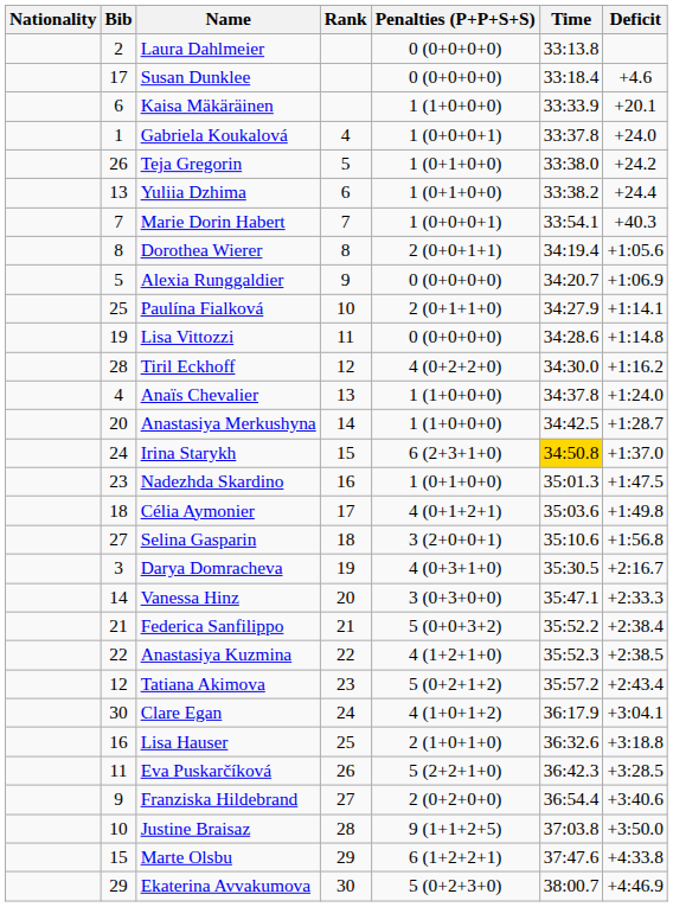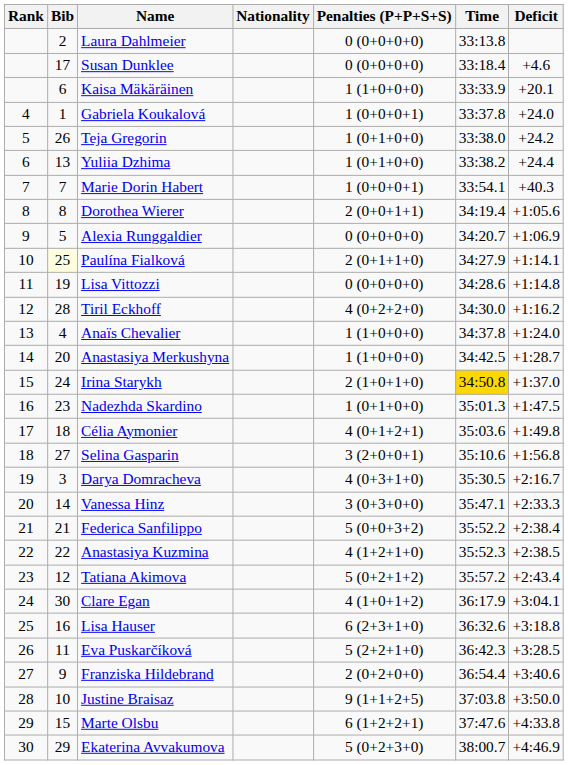 <table class="wikitable sortable" style="text-align:center">
 <tr>
-<th>Nationality</th>
+<th>Rank</th>
 <th>Bib</th>
 <th>Name</th>
-<th>Rank</th>
+<th>Nationality</th>
 <th>Penalties (P+P+S+S)</th>
 <th>Time</th>
 <th>Deficit</th>
 </tr>
 <tr>
-<td align=left></td>
+<td></td>
 <td>2</td>
 <td align=left><a href='#'>Laura Dahlmeier</a></td>
-<td></td>
+<td align=left></td>
 <td>0 (0+0+0+0)</td>
 <td>33:13.8</td>
 <td></td>
 </tr>
 <tr>
-<td align=left></td>
+<td></td>
 <td>17</td>
 <td align=left><a href='#'>Susan Dunklee</a></td>
-<td></td>
+<td align=left></td>
 <td>0 (0+0+0+0)</td>
 <td>33:18.4</td>
 <td>+4.6</td>
 </tr>
 <tr>
-<td align=left></td>
+<td></td>
 <td>6</td>
 <td align=left><a href='#'>Kaisa Mäkäräinen</a></td>
-<td></td>
+<td align=left></td>
 <td>1 (1+0+0+0)</td>
 <td>33:33.9</td>
 <td>+20.1</td>
 </tr>
 <tr>
-<td align=left></td>
+<td>4</td>
 <td>1</td>
 <td align=left><a href='#'>Gabriela Koukalová</a></td>
-<td>4</td>
+<td align=left></td>
 <td>1 (0+0+0+1)</td>
 <td>33:37.8</td>
 <td>+24.0</td>
 </tr>
 <tr>
-<td align=left></td>
+<td>5</td>
 <td>26</td>
 <td align=left><a href='#'>Teja Gregorin</a></td>
-<td>5</td>
+<td align=left></td>
 <td>1 (0+1+0+0)</td>
 <td>33:38.0</td>
 <td>+24.2</td>
 </tr>
 <tr>
-<td align=left></td>
+<td>6</td>
 <td>13</td>
 <td align=left><a href='#'>Yuliia Dzhima</a></td>
-<td>6</td>
+<td align=left></td>
 <td>1 (0+1+0+0)</td>
 <td>33:38.2</td>
 <td>+24.4</td>
 </tr>
 <tr>
-<td align=left></td>
+<td>7</td>
 <td>7</td>
 <td align=left><a href='#'>Marie Dorin Habert</a></td>
-<td>7</td>
+<td align=left></td>
 <td>1 (0+0+0+1)</td>
 <td>33:54.1</td>
 <td>+40.3</td>
 </tr>
 <tr>
-<td align=left></td>
+<td>8</td>
 <td>8</td>
 <td align=left><a href='#'>Dorothea Wierer</a></td>
-<td>8</td>
+<td align=left></td>
 <td>2 (0+0+1+1)</td>
 <td>34:19.4</td>
 <td>+1:05.6</td>
 </tr>
 <tr>
-<td align=left></td>
+<td>9</td>
 <td>5</td>
 <td align=left><a href='#'>Alexia Runggaldier</a></td>
-<td>9</td>
+<td align=left></td>
 <td>0 (0+0+0+0)</td>
 <td>34:20.7</td>
 <td>+1:06.9</td>
 </tr>
 <tr>
+<td>10</td>
+<td style="background: lightyellow;">25</td>
+<td align=left><a href='#'>Paulína Fialková</a></td>
 <td align=left></td>
-<td>25</td>
-<td align=left><a href='#'>Paulína Fialková</a></td>
-<td>10</td>
 <td>2 (0+1+1+0)</td>
 <td>34:27.9</td>
 <td>+1:14.1</td>
 </tr>
 <tr>
-<td align=left></td>
+<td>11</td>
 <td>19</td>
 <td align=left><a href='#'>Lisa Vittozzi</a></td>
-<td>11</td>
+<td align=left></td>
 <td>0 (0+0+0+0)</td>
 <td>34:28.6</td>
 <td>+1:14.8</td>
 </tr>
 <tr>
-<td align=left></td>
+<td>12</td>
 <td>28</td>
 <td align=left><a href='#'>Tiril Eckhoff</a></td>
-<td>12</td>
+<td align=left></td>
 <td>4 (0+2+2+0)</td>
 <td>34:30.0</td>
 <td>+1:16.2</td>
 </tr>
 <tr>
-<td align=left></td>
+<td>13</td>
 <td>4</td>
 <td align=left><a href='#'>Anaïs Chevalier</a></td>
-<td>13</td>
+<td align=left></td>
 <td>1 (1+0+0+0)</td>
 <td>34:37.8</td>
 <td>+1:24.0</td>
 </tr>
 <tr>
-<td align=left></td>
+<td>14</td>
 <td>20</td>
 <td align=left><a href='#'>Anastasiya Merkushyna</a></td>
-<td>14</td>
+<td align=left></td>
 <td>1 (1+0+0+0)</td>
 <td>34:42.5</td>
 <td>+1:28.7</td>
 </tr>
 <tr>
-<td align=left></td>
+<td>15</td>
 <td>24</td>
 <td align=left><a href='#'>Irina Starykh</a></td>
-<td>15</td>
-<td>6 (2+3+1+0)</td>
+<td align=left></td>
+<td>2 (1+0+1+0)</td>
 <td style="background: gold;">34:50.8</td>
 <td>+1:37.0</td>
 </tr>
 <tr>
-<td align=left></td>
+<td>16</td>
 <td>23</td>
 <td align=left><a href='#'>Nadezhda Skardino</a></td>
-<td>16</td>
+<td align=left></td>
 <td>1 (0+1+0+0)</td>
 <td>35:01.3</td>
 <td>+1:47.5</td>
 </tr>
 <tr>
-<td align=left></td>
+<td>17</td>
 <td>18</td>
 <td align=left><a href='#'>Célia Aymonier</a></td>
-<td>17</td>
+<td align=left></td>
 <td>4 (0+1+2+1)</td>
 <td>35:03.6</td>
 <td>+1:49.8</td>
 </tr>
 <tr>
-<td align=left></td>
+<td>18</td>
 <td>27</td>
 <td align=left><a href='#'>Selina Gasparin</a></td>
-<td>18</td>
+<td align=left></td>
 <td>3 (2+0+0+1)</td>
 <td>35:10.6</td>
 <td>+1:56.8</td>
 </tr>
 <tr>
-<td align=left></td>
+<td>19</td>
 <td>3</td>
 <td align=left><a href='#'>Darya Domracheva</a></td>
-<td>19</td>
+<td align=left></td>
 <td>4 (0+3+1+0)</td>
 <td>35:30.5</td>
 <td>+2:16.7</td>
 </tr>
 <tr>
-<td align=left></td>
+<td>20</td>
 <td>14</td>
 <td align=left><a href='#'>Vanessa Hinz</a></td>
-<td>20</td>
+<td align=left></td>
 <td>3 (0+3+0+0)</td>
 <td>35:47.1</td>
 <td>+2:33.3</td>
 </tr>
 <tr>
-<td align=left></td>
+<td>21</td>
 <td>21</td>
 <td align=left><a href='#'>Federica Sanfilippo</a></td>
-<td>21</td>
+<td align=left></td>
 <td>5 (0+0+3+2)</td>
 <td>35:52.2</td>
 <td>+2:38.4</td>
 </tr>
 <tr>
-<td align=left></td>
+<td>22</td>
 <td>22</td>
 <td align=left><a href='#'>Anastasiya Kuzmina</a></td>
-<td>22</td>
+<td align=left></td>
 <td>4 (1+2+1+0)</td>
 <td>35:52.3</td>
 <td>+2:38.5</td>
 </tr>
 <tr>
-<td align=left></td>
+<td>23</td>
 <td>12</td>
 <td align=left><a href='#'>Tatiana Akimova</a></td>
-<td>23</td>
+<td align=left></td>
 <td>5 (0+2+1+2)</td>
 <td>35:57.2</td>
 <td>+2:43.4</td>
 </tr>
 <tr>
-<td align=left></td>
+<td>24</td>
 <td>30</td>
 <td align=left><a href='#'>Clare Egan</a></td>
-<td>24</td>
+<td align=left></td>
 <td>4 (1+0+1+2)</td>
 <td>36:17.9</td>
 <td>+3:04.1</td>
 </tr>
 <tr>
-<td align=left></td>
+<td>25</td>
 <td>16</td>
 <td align=left><a href='#'>Lisa Hauser</a></td>
-<td>25</td>
-<td>2 (1+0+1+0)</td>
+<td align=left></td>
+<td>6 (2+3+1+0)</td>
 <td>36:32.6</td>
 <td>+3:18.8</td>
 </tr>
 <tr>
-<td align=left></td>
+<td>26</td>
 <td>11</td>
 <td align=left><a href='#'>Eva Puskarčíková</a></td>
-<td>26</td>
+<td align=left></td>
 <td>5 (2+2+1+0)</td>
 <td>36:42.3</td>
 <td>+3:28.5</td>
 </tr>
 <tr>
-<td align=left></td>
+<td>27</td>
 <td>9</td>
 <td align=left><a href='#'>Franziska Hildebrand</a></td>
-<td>27</td>
+<td align=left></td>
 <td>2 (0+2+0+0)</td>
 <td>36:54.4</td>
 <td>+3:40.6</td>
 </tr>
 <tr>
-<td align=left></td>
+<td>28</td>
 <td>10</td>
 <td align=left><a href='#'>Justine Braisaz</a></td>
-<td>28</td>
+<td align=left></td>
 <td>9 (1+1+2+5)</td>
 <td>37:03.8</td>
 <td>+3:50.0</td>
 </tr>
 <tr>
-<td align=left></td>
+<td>29</td>
 <td>15</td>
 <td align=left><a href='#'>Marte Olsbu</a></td>
-<td>29</td>
+<td align=left></td>
 <td>6 (1+2+2+1)</td>
 <td>37:47.6</td>
 <td>+4:33.8</td>
 </tr>
 <tr>
-<td align=left></td>
+<td>30</td>
 <td>29</td>
 <td align=left><a href='#'>Ekaterina Avvakumova</a></td>
-<td>30</td>
+<td align=left></td>
 <td>5 (0+2+3+0)</td>
 <td>38:00.7</td>
 <td>+4:46.9</td>
 </tr>
 </table>
